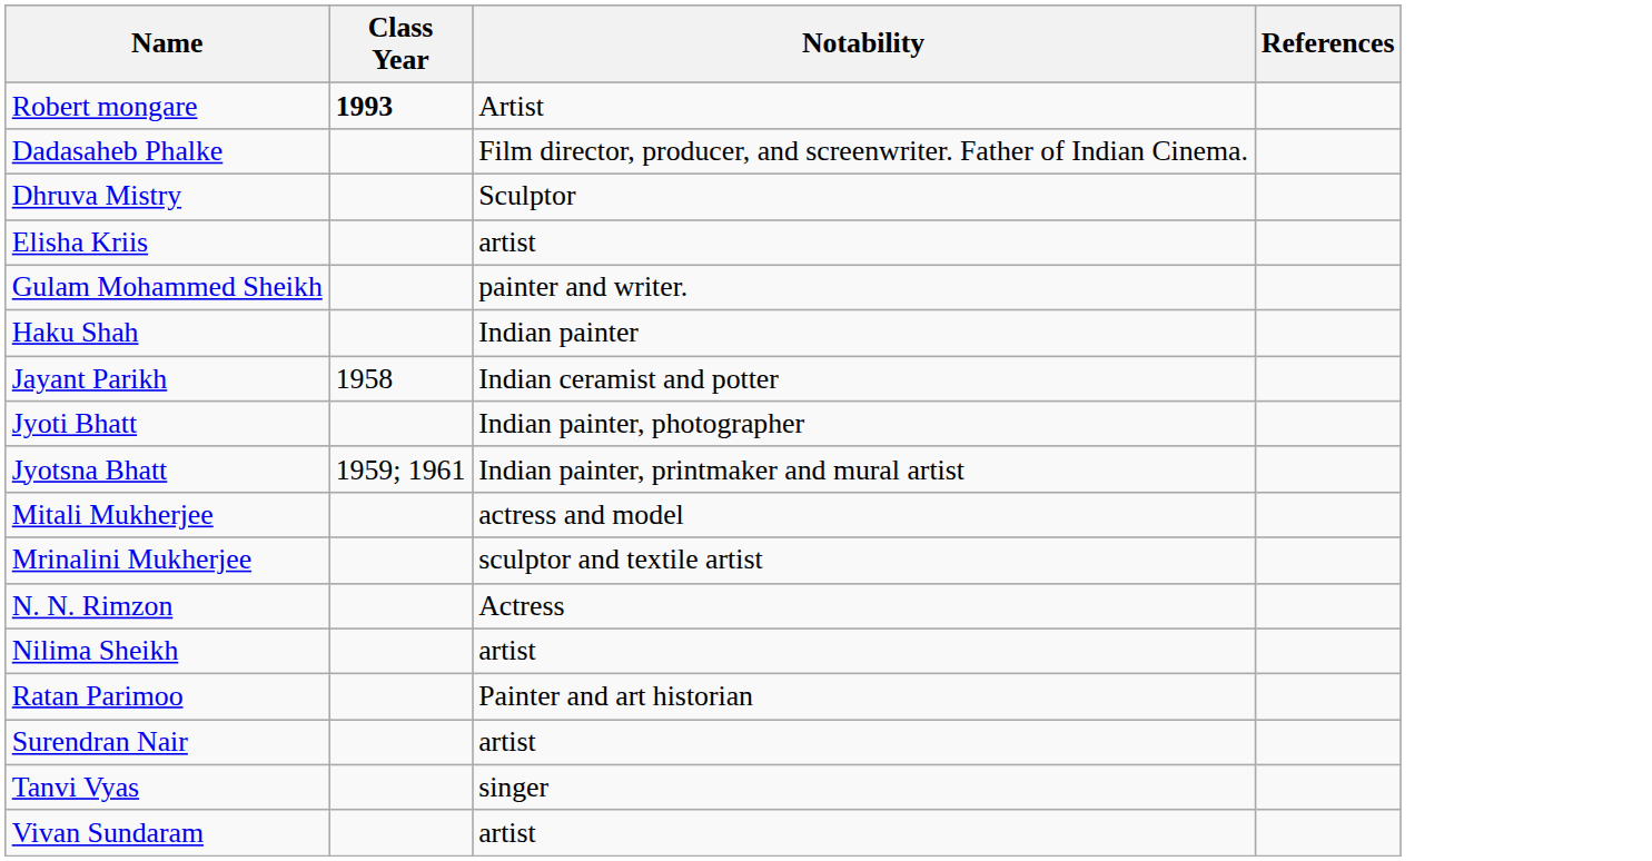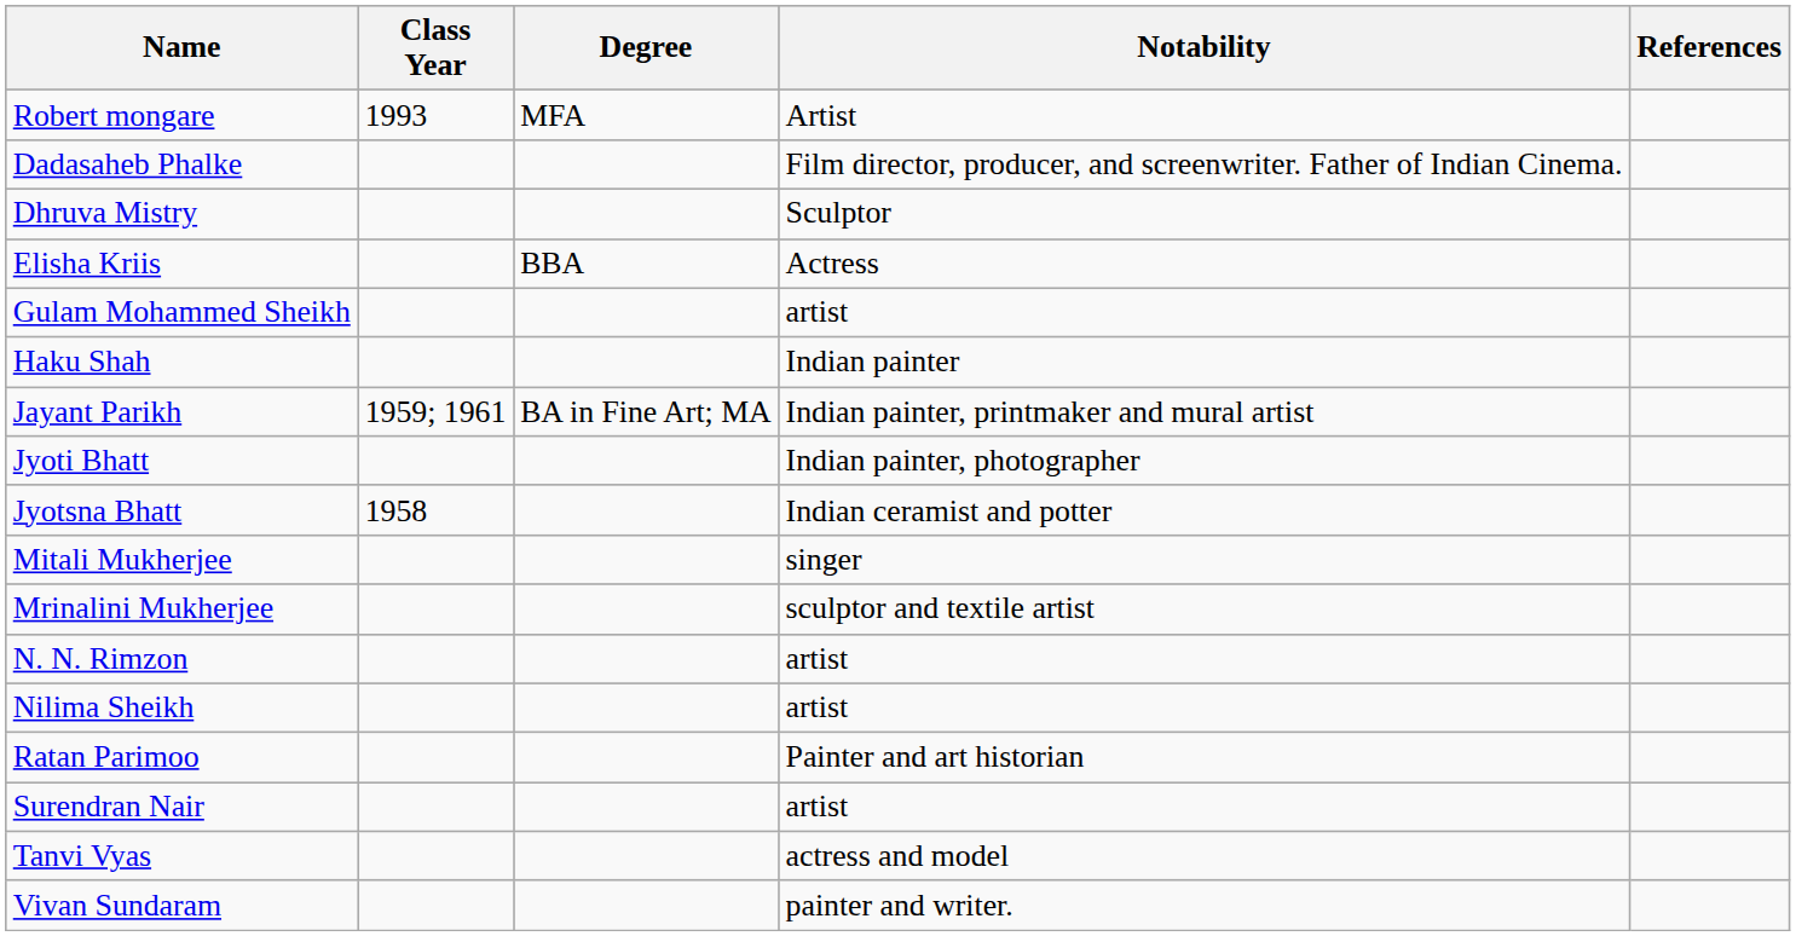 <table class="wikitable">
 <tr>
 <th>Name</th>
 <th>Class<br>Year</th>
+<th>Degree</th>
 <th>Notability</th>
 <th>References</th>
 </tr>
 <tr>
 <td><a href='#'>Robert mongare</a></td>
-<td><strong>1993</strong></td>
+<td>1993</td>
+<td>MFA</td>
 <td>Artist</td>
 <td></td>
 </tr>
 <tr>
 <td><a href='#'>Dadasaheb Phalke</a></td>
+<td></td>
 <td></td>
 <td>Film director, producer, and screenwriter. Father of Indian Cinema.</td>
 <td></td>
 </tr>
 <tr>
 <td><a href='#'>Dhruva Mistry</a></td>
 <td></td>
+<td></td>
 <td>Sculptor</td>
 <td></td>
 </tr>
 <tr>
 <td><a href='#'>Elisha Kriis</a></td>
 <td></td>
-<td>artist</td>
+<td>BBA</td>
+<td>Actress</td>
 <td></td>
 </tr>
 <tr>
 <td><a href='#'>Gulam Mohammed Sheikh</a></td>
 <td></td>
-<td>painter and writer.</td>
+<td></td>
+<td>artist</td>
 <td></td>
 </tr>
 <tr>
 <td><a href='#'>Haku Shah</a></td>
+<td></td>
 <td></td>
 <td>Indian painter</td>
 <td></td>
 </tr>
 <tr>
 <td><a href='#'>Jayant Parikh</a></td>
-<td>1958</td>
-<td>Indian ceramist and potter</td>
+<td>1959; 1961</td>
+<td>BA in Fine Art; MA</td>
+<td>Indian painter, printmaker and mural artist</td>
 <td></td>
 </tr>
 <tr>
 <td><a href='#'>Jyoti Bhatt</a></td>
+<td></td>
 <td></td>
 <td>Indian painter, photographer</td>
 <td></td>
 </tr>
 <tr>
 <td><a href='#'>Jyotsna Bhatt</a></td>
-<td>1959; 1961</td>
-<td>Indian painter, printmaker and mural artist</td>
+<td>1958</td>
+<td></td>
+<td>Indian ceramist and potter</td>
 <td></td>
 </tr>
 <tr>
 <td><a href='#'>Mitali Mukherjee</a></td>
 <td></td>
-<td>actress and model</td>
+<td></td>
+<td>singer</td>
 <td></td>
 </tr>
 <tr>
 <td><a href='#'>Mrinalini Mukherjee</a></td>
+<td></td>
 <td></td>
 <td>sculptor and textile artist</td>
 <td></td>
 </tr>
 <tr>
 <td><a href='#'>N. N. Rimzon</a></td>
 <td></td>
-<td>Actress</td>
+<td></td>
+<td>artist</td>
 <td></td>
 </tr>
 <tr>
 <td><a href='#'>Nilima Sheikh</a></td>
+<td></td>
 <td></td>
 <td>artist</td>
 <td></td>
 </tr>
 <tr>
 <td><a href='#'>Ratan Parimoo</a></td>
 <td></td>
+<td></td>
 <td>Painter and art historian</td>
 <td></td>
 </tr>
 <tr>
 <td><a href='#'>Surendran Nair</a></td>
+<td></td>
 <td></td>
 <td>artist</td>
 <td></td>
 </tr>
 <tr>
 <td><a href='#'>Tanvi Vyas</a></td>
 <td></td>
-<td>singer</td>
+<td></td>
+<td>actress and model</td>
 <td></td>
 </tr>
 <tr>
 <td><a href='#'>Vivan Sundaram</a></td>
 <td></td>
-<td>artist</td>
+<td></td>
+<td>painter and writer.</td>
 <td></td>
 </tr>
 </table>
